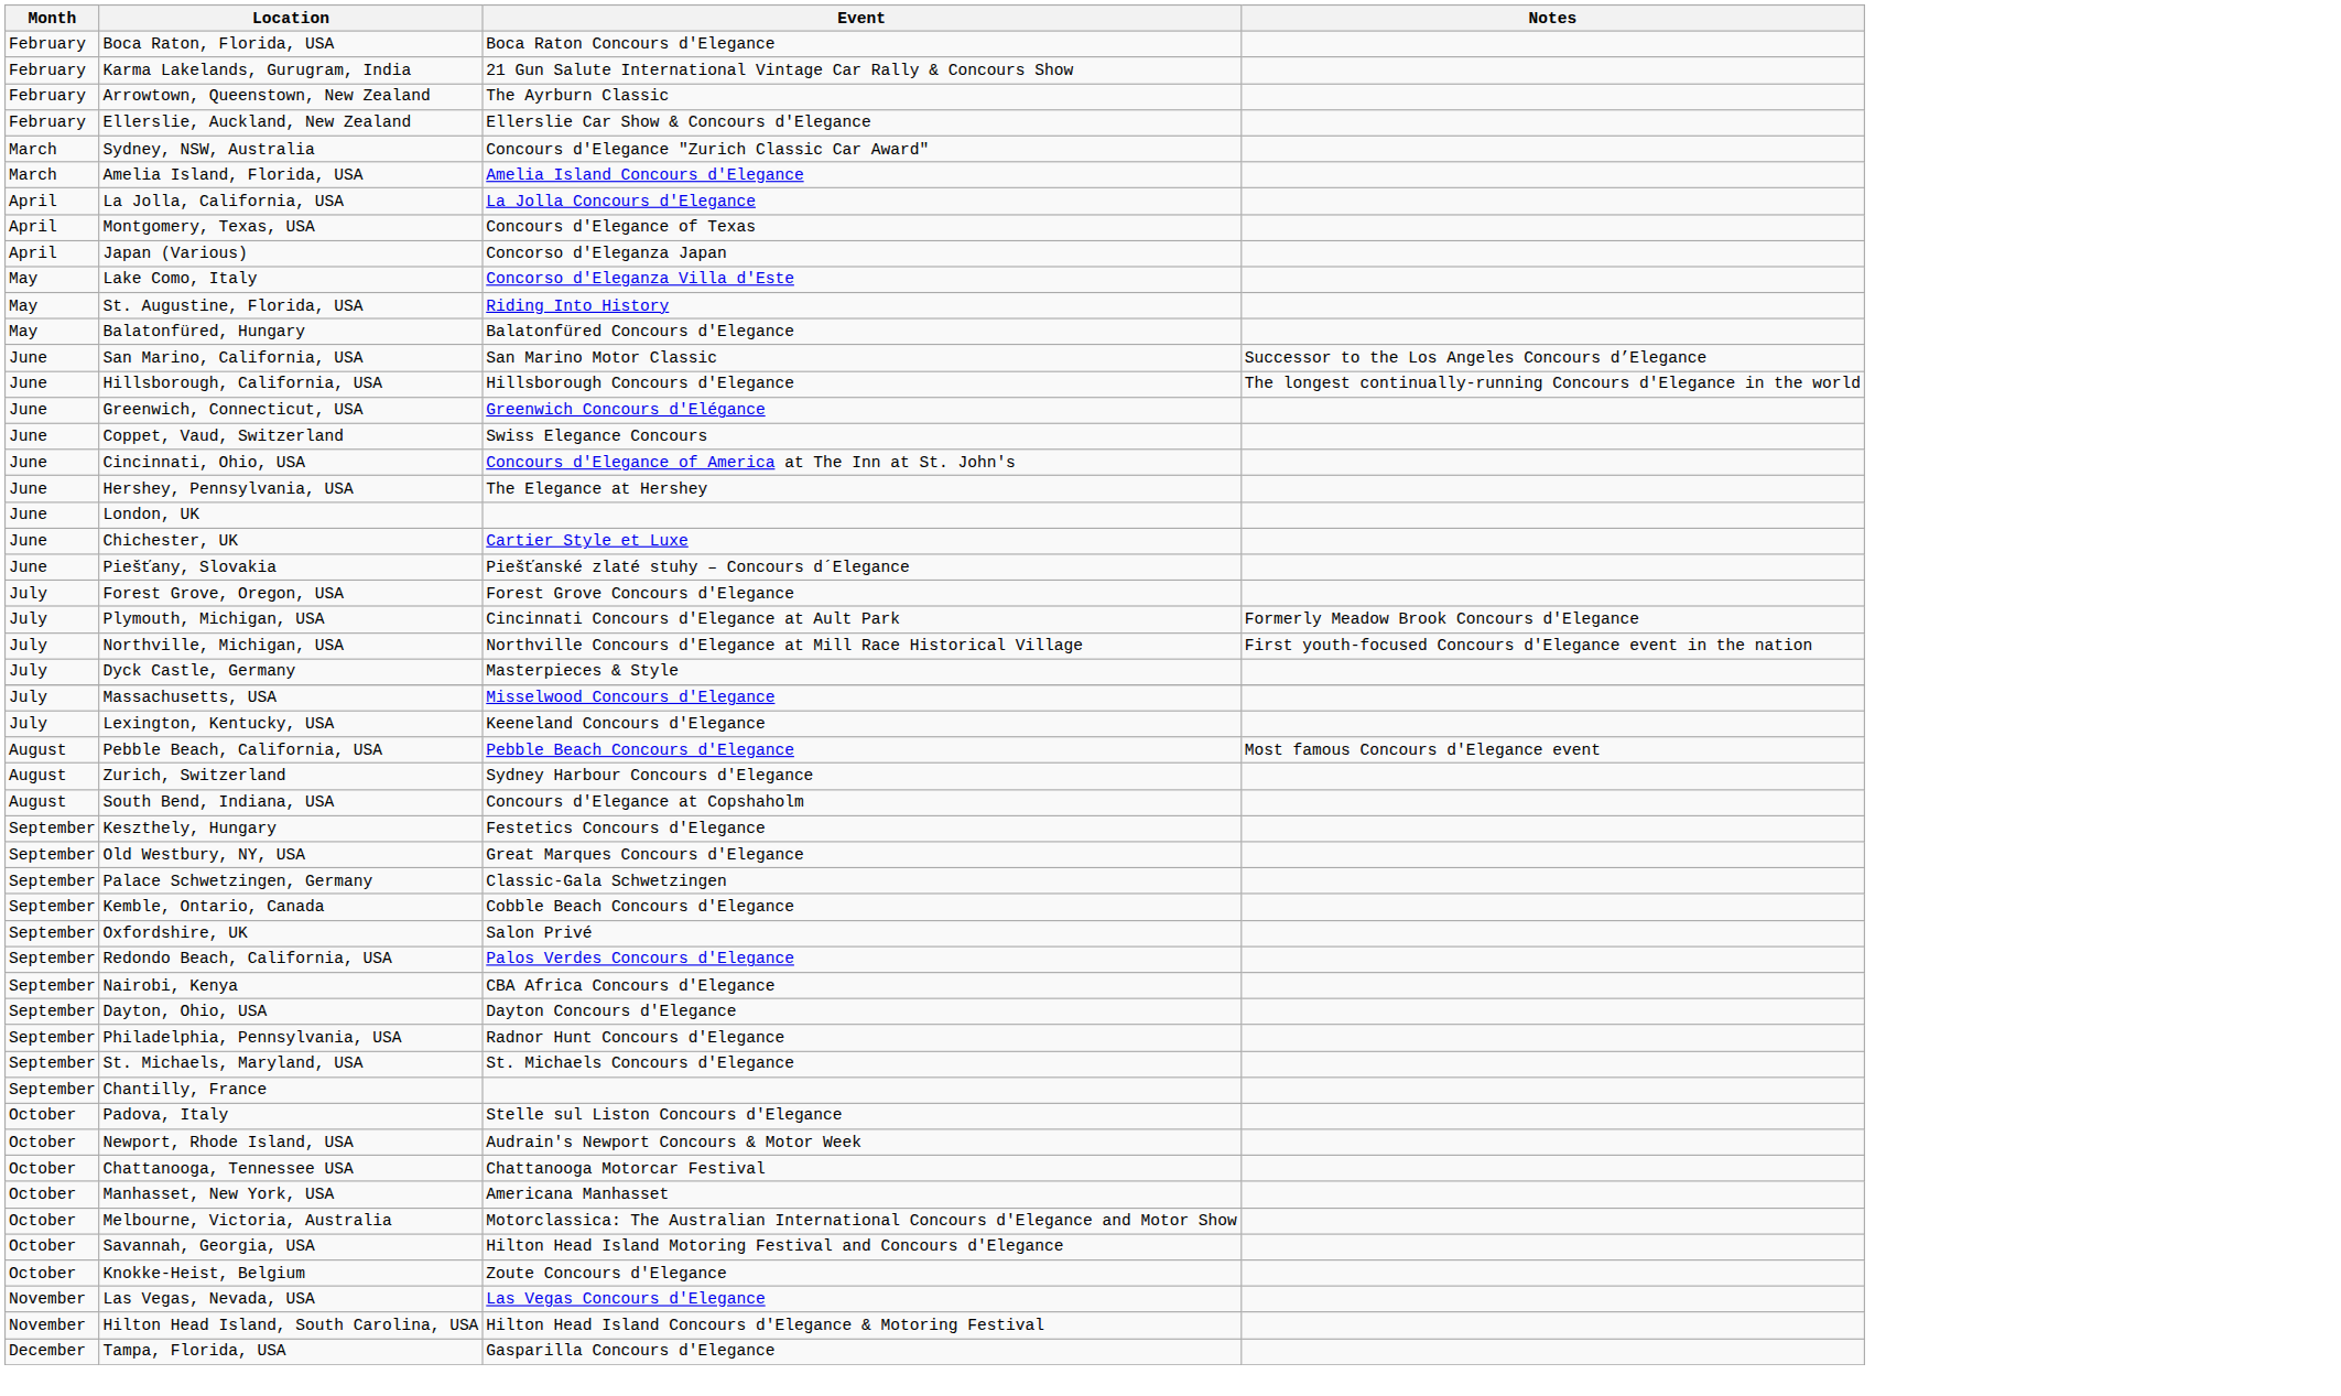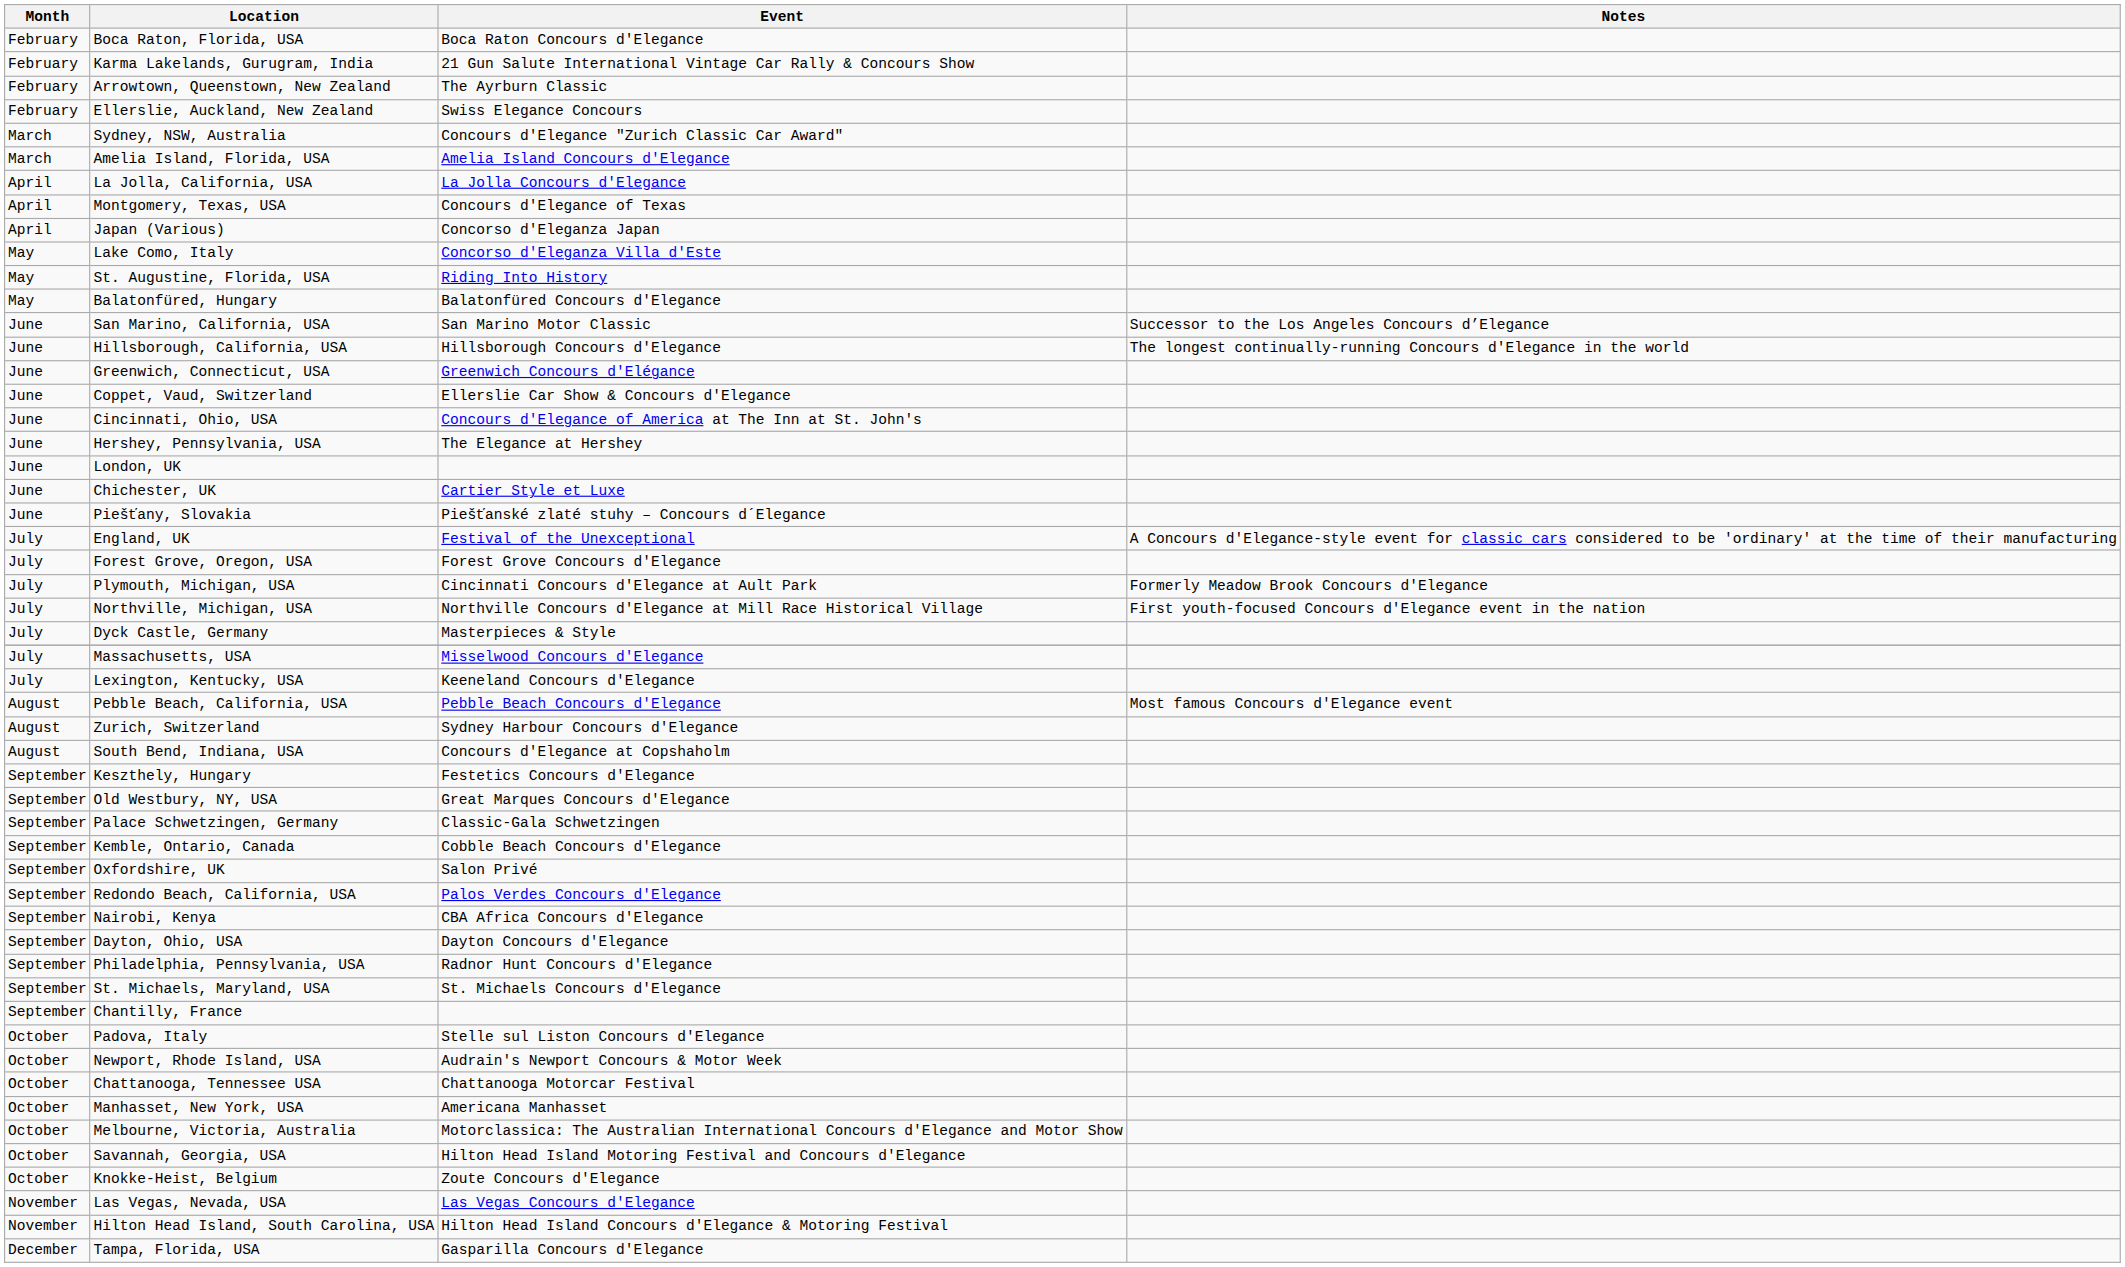 <table class="wikitable sortable">
 <tr>
 <th>Month</th>
 <th>Location</th>
 <th>Event</th>
 <th>Notes</th>
 </tr>
 <tr>
 <td>February</td>
 <td>Boca Raton, Florida, USA</td>
 <td>Boca Raton Concours d'Elegance</td>
 <td></td>
 </tr>
 <tr>
 <td>February</td>
 <td>Karma Lakelands, Gurugram, India</td>
 <td>21 Gun Salute International Vintage Car Rally & Concours Show</td>
 <td></td>
 </tr>
 <tr>
 <td>February</td>
 <td>Arrowtown, Queenstown, New Zealand</td>
 <td>The Ayrburn Classic</td>
 <td></td>
 </tr>
 <tr>
 <td>February</td>
 <td>Ellerslie, Auckland, New Zealand</td>
-<td>Ellerslie Car Show & Concours d'Elegance</td>
+<td>Swiss Elegance Concours</td>
 <td></td>
 </tr>
 <tr>
 <td>March</td>
 <td>Sydney, NSW, Australia</td>
 <td>Concours d'Elegance "Zurich Classic Car Award"</td>
 <td></td>
 </tr>
 <tr>
 <td>March</td>
 <td>Amelia Island, Florida, USA</td>
 <td><a href='#'>Amelia Island Concours d'Elegance</a></td>
 <td></td>
 </tr>
 <tr>
 <td>April</td>
 <td>La Jolla, California, USA</td>
 <td><a href='#'>La Jolla Concours d'Elegance</a></td>
 <td></td>
 </tr>
 <tr>
 <td>April</td>
 <td>Montgomery, Texas, USA</td>
 <td>Concours d'Elegance of Texas</td>
 <td></td>
 </tr>
 <tr>
 <td>April</td>
 <td>Japan (Various)</td>
 <td>Concorso d'Eleganza Japan</td>
 <td></td>
 </tr>
 <tr>
 <td>May</td>
 <td>Lake Como, Italy</td>
 <td><a href='#'>Concorso d'Eleganza Villa d'Este</a></td>
 <td></td>
 </tr>
 <tr>
 <td>May</td>
 <td>St. Augustine, Florida, USA</td>
 <td><a href='#'>Riding Into History</a></td>
 <td></td>
 </tr>
 <tr>
 <td>May</td>
 <td>Balatonfüred, Hungary</td>
 <td>Balatonfüred Concours d'Elegance</td>
 <td></td>
 </tr>
 <tr>
 <td>June</td>
 <td>San Marino, California, USA</td>
 <td>San Marino Motor Classic</td>
 <td>Successor to the Los Angeles Concours d’Elegance</td>
 </tr>
 <tr>
 <td>June</td>
 <td>Hillsborough, California, USA</td>
 <td>Hillsborough Concours d'Elegance</td>
 <td>The longest continually-running Concours d'Elegance in the world</td>
 </tr>
 <tr>
 <td>June</td>
 <td>Greenwich, Connecticut, USA</td>
 <td><a href='#'>Greenwich Concours d'Elégance</a></td>
 <td></td>
 </tr>
 <tr>
 <td>June</td>
 <td>Coppet, Vaud, Switzerland</td>
-<td>Swiss Elegance Concours</td>
+<td>Ellerslie Car Show & Concours d'Elegance</td>
 <td></td>
 </tr>
 <tr>
 <td>June</td>
 <td>Cincinnati, Ohio, USA</td>
 <td><a href='#'>Concours d'Elegance of America</a> at The Inn at St. John's</td>
 <td></td>
 </tr>
 <tr>
 <td>June</td>
 <td>Hershey, Pennsylvania, USA</td>
 <td>The Elegance at Hershey</td>
 <td></td>
 </tr>
 <tr>
 <td>June</td>
 <td>London, UK</td>
 <td></td>
 <td></td>
 </tr>
 <tr>
 <td>June</td>
 <td>Chichester, UK</td>
 <td><a href='#'>Cartier Style et Luxe</a></td>
 <td></td>
 </tr>
 <tr>
 <td>June</td>
 <td>Piešťany, Slovakia</td>
 <td>Piešťanské zlaté stuhy – Concours d´Elegance</td>
 <td></td>
+</tr>
+<tr>
+<td>July</td>
+<td>England, UK</td>
+<td><a href='#'>Festival of the Unexceptional</a></td>
+<td>A Concours d'Elegance-style event for <a href='#'>classic cars</a> considered to be 'ordinary' at the time of their manufacturing</td>
 </tr>
 <tr>
 <td>July</td>
 <td>Forest Grove, Oregon, USA</td>
 <td>Forest Grove Concours d'Elegance</td>
 <td></td>
 </tr>
 <tr>
 <td>July</td>
 <td>Plymouth, Michigan, USA</td>
 <td>Cincinnati Concours d'Elegance at Ault Park</td>
 <td>Formerly Meadow Brook Concours d'Elegance</td>
 </tr>
 <tr>
 <td>July</td>
 <td>Northville, Michigan, USA</td>
 <td>Northville Concours d'Elegance at Mill Race Historical Village</td>
 <td>First youth-focused Concours d'Elegance event in the nation</td>
 </tr>
 <tr>
 <td>July</td>
 <td>Dyck Castle, Germany</td>
 <td>Masterpieces & Style</td>
 <td></td>
 </tr>
 <tr>
 </tr>
 <tr>
 <td>July</td>
 <td>Massachusetts, USA</td>
 <td><a href='#'>Misselwood Concours d'Elegance</a></td>
 <td></td>
 </tr>
 <tr>
 <td>July</td>
 <td>Lexington, Kentucky, USA</td>
 <td>Keeneland Concours d'Elegance</td>
 <td></td>
 </tr>
 <tr>
 <td>August</td>
 <td>Pebble Beach, California, USA</td>
 <td><a href='#'>Pebble Beach Concours d'Elegance</a></td>
 <td>Most famous Concours d'Elegance event</td>
 </tr>
 <tr>
 <td>August</td>
 <td>Zurich, Switzerland</td>
 <td>Sydney Harbour Concours d'Elegance</td>
 <td></td>
 </tr>
 <tr>
 <td>August</td>
 <td>South Bend, Indiana, USA</td>
 <td>Concours d'Elegance at Copshaholm</td>
 <td></td>
 </tr>
 <tr>
 <td>September</td>
 <td>Keszthely, Hungary</td>
 <td>Festetics Concours d'Elegance</td>
 <td></td>
 </tr>
 <tr>
 <td>September</td>
 <td>Old Westbury, NY, USA</td>
 <td>Great Marques Concours d'Elegance</td>
 <td></td>
 </tr>
 <tr>
 <td>September</td>
 <td>Palace Schwetzingen, Germany</td>
 <td>Classic-Gala Schwetzingen</td>
 <td></td>
 </tr>
 <tr>
 <td>September</td>
 <td>Kemble, Ontario, Canada</td>
 <td>Cobble Beach Concours d'Elegance</td>
 <td></td>
 </tr>
 <tr>
 <td>September</td>
 <td>Oxfordshire, UK</td>
 <td>Salon Privé</td>
 <td></td>
 </tr>
 <tr>
 <td>September</td>
 <td>Redondo Beach, California, USA</td>
 <td><a href='#'>Palos Verdes Concours d'Elegance</a></td>
 <td></td>
 </tr>
 <tr>
 <td>September</td>
 <td>Nairobi, Kenya</td>
 <td>CBA Africa Concours d'Elegance</td>
 <td></td>
 </tr>
 <tr>
 <td>September</td>
 <td>Dayton, Ohio, USA</td>
 <td>Dayton Concours d'Elegance</td>
 <td></td>
 </tr>
 <tr>
 <td>September</td>
 <td>Philadelphia, Pennsylvania, USA</td>
 <td>Radnor Hunt Concours d'Elegance</td>
 <td></td>
 </tr>
 <tr>
 <td>September</td>
 <td>St. Michaels, Maryland, USA</td>
 <td>St. Michaels Concours d'Elegance</td>
 <td></td>
 </tr>
 <tr>
 <td>September</td>
 <td>Chantilly, France</td>
 <td></td>
 <td></td>
 </tr>
 <tr>
 <td>October</td>
 <td>Padova, Italy</td>
 <td>Stelle sul Liston Concours d'Elegance</td>
 <td></td>
 </tr>
 <tr>
 <td>October</td>
 <td>Newport, Rhode Island, USA</td>
 <td>Audrain's Newport Concours & Motor Week</td>
 <td></td>
 </tr>
 <tr>
 <td>October</td>
 <td>Chattanooga, Tennessee USA</td>
 <td>Chattanooga Motorcar Festival</td>
 <td></td>
 </tr>
 <tr>
 <td>October</td>
 <td>Manhasset, New York, USA</td>
 <td>Americana Manhasset</td>
 <td></td>
 </tr>
 <tr>
 <td>October</td>
 <td>Melbourne, Victoria, Australia</td>
 <td>Motorclassica: The Australian International Concours d'Elegance and Motor Show</td>
 <td></td>
 </tr>
 <tr>
 <td>October</td>
 <td>Savannah, Georgia,  USA</td>
 <td>Hilton Head Island Motoring Festival and Concours d'Elegance</td>
 <td></td>
 </tr>
 <tr>
 <td>October</td>
 <td>Knokke-Heist, Belgium</td>
 <td>Zoute Concours d'Elegance</td>
 <td></td>
 </tr>
 <tr>
 <td>November</td>
 <td>Las Vegas, Nevada, USA</td>
 <td><a href='#'>Las Vegas Concours d'Elegance</a></td>
 <td></td>
 </tr>
 <tr>
 <td>November</td>
 <td>Hilton Head Island, South Carolina, USA</td>
 <td>Hilton Head Island Concours d'Elegance & Motoring Festival</td>
 <td></td>
 </tr>
 <tr>
 <td>December</td>
 <td>Tampa, Florida, USA</td>
 <td>Gasparilla Concours d'Elegance</td>
 <td></td>
 </tr>
 </table>
